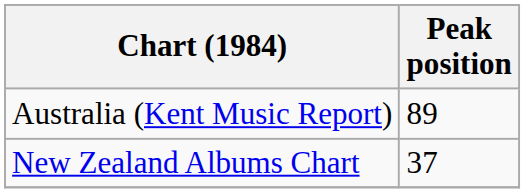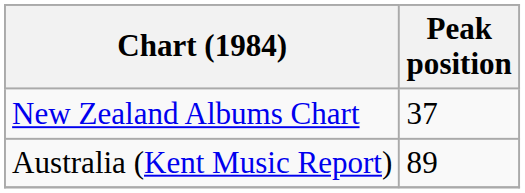 <table class="wikitable">
 <tr>
 <th>Chart (1984)</th>
 <th>Peak<br>position</th>
 </tr>
 <tr>
+<td><a href='#'>New Zealand Albums Chart</a></td>
+<td>37</td>
+</tr>
+<tr>
 <td>Australia (<a href='#'>Kent Music Report</a>)</td>
 <td>89</td>
 </tr>
 <tr>
-<td><a href='#'>New Zealand Albums Chart</a></td>
-<td>37</td>
-</tr>
-<tr>
 </tr>
 </table>
